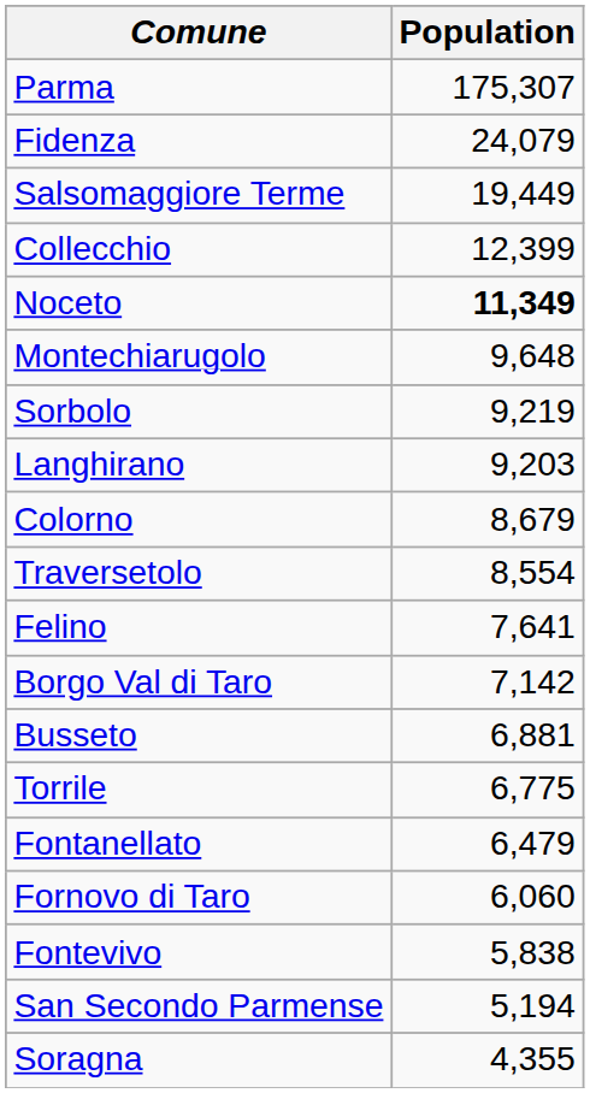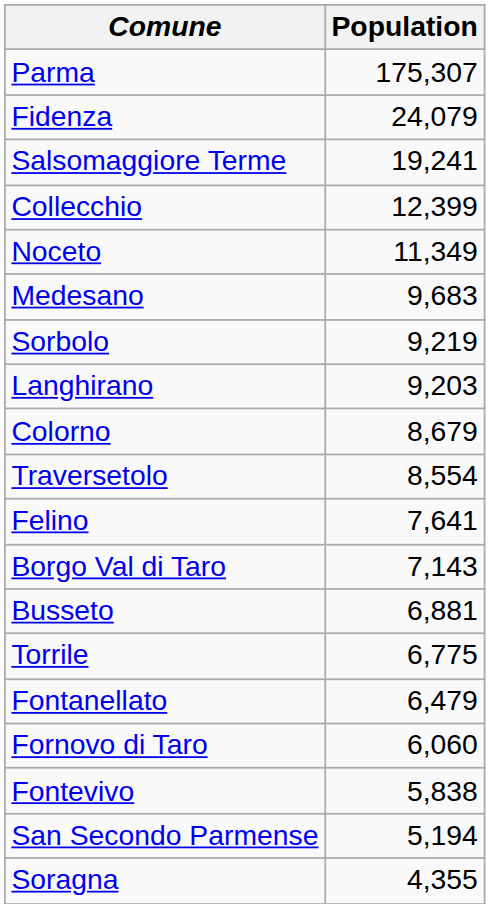 <table class="wikitable sortable">
 <tr>
 <th><em>Comune</em></th>
 <th>Population</th>
 </tr>
 <tr>
 <td><a href='#'>Parma</a></td>
 <td align="right">175,307</td>
 </tr>
 <tr>
 <td><a href='#'>Fidenza</a></td>
 <td align="right">24,079</td>
 </tr>
 <tr>
 <td><a href='#'>Salsomaggiore Terme</a></td>
-<td align="right">19,449</td>
+<td align="right">19,241</td>
 </tr>
 <tr>
 <td><a href='#'>Collecchio</a></td>
 <td align="right">12,399</td>
 </tr>
 <tr>
 <td><a href='#'>Noceto</a></td>
-<td align="right"><strong>11,349</strong></td>
+<td align="right">11,349</td>
 </tr>
 <tr>
-<td><a href='#'>Montechiarugolo</a></td>
-<td align="right">9,648</td>
+<td><a href='#'>Medesano</a></td>
+<td align="right">9,683</td>
 </tr>
 <tr>
 <td><a href='#'>Sorbolo</a></td>
 <td align="right">9,219</td>
 </tr>
 <tr>
 <td><a href='#'>Langhirano</a></td>
 <td align="right">9,203</td>
 </tr>
 <tr>
 <td><a href='#'>Colorno</a></td>
 <td align="right">8,679</td>
 </tr>
 <tr>
 <td><a href='#'>Traversetolo</a></td>
 <td align="right">8,554</td>
 </tr>
 <tr>
 <td><a href='#'>Felino</a></td>
 <td align="right">7,641</td>
 </tr>
 <tr>
 <td><a href='#'>Borgo Val di Taro</a></td>
-<td align="right">7,142</td>
+<td align="right">7,143</td>
 </tr>
 <tr>
 <td><a href='#'>Busseto</a></td>
 <td align="right">6,881</td>
 </tr>
 <tr>
 <td><a href='#'>Torrile</a></td>
 <td align="right">6,775</td>
 </tr>
 <tr>
 <td><a href='#'>Fontanellato</a></td>
 <td align="right">6,479</td>
 </tr>
 <tr>
 <td><a href='#'>Fornovo di Taro</a></td>
 <td align="right">6,060</td>
 </tr>
 <tr>
 <td><a href='#'>Fontevivo</a></td>
 <td align="right">5,838</td>
 </tr>
 <tr>
 <td><a href='#'>San Secondo Parmense</a></td>
 <td align="right">5,194</td>
 </tr>
 <tr>
 <td><a href='#'>Soragna</a></td>
 <td align="right">4,355</td>
 </tr>
 </table>
